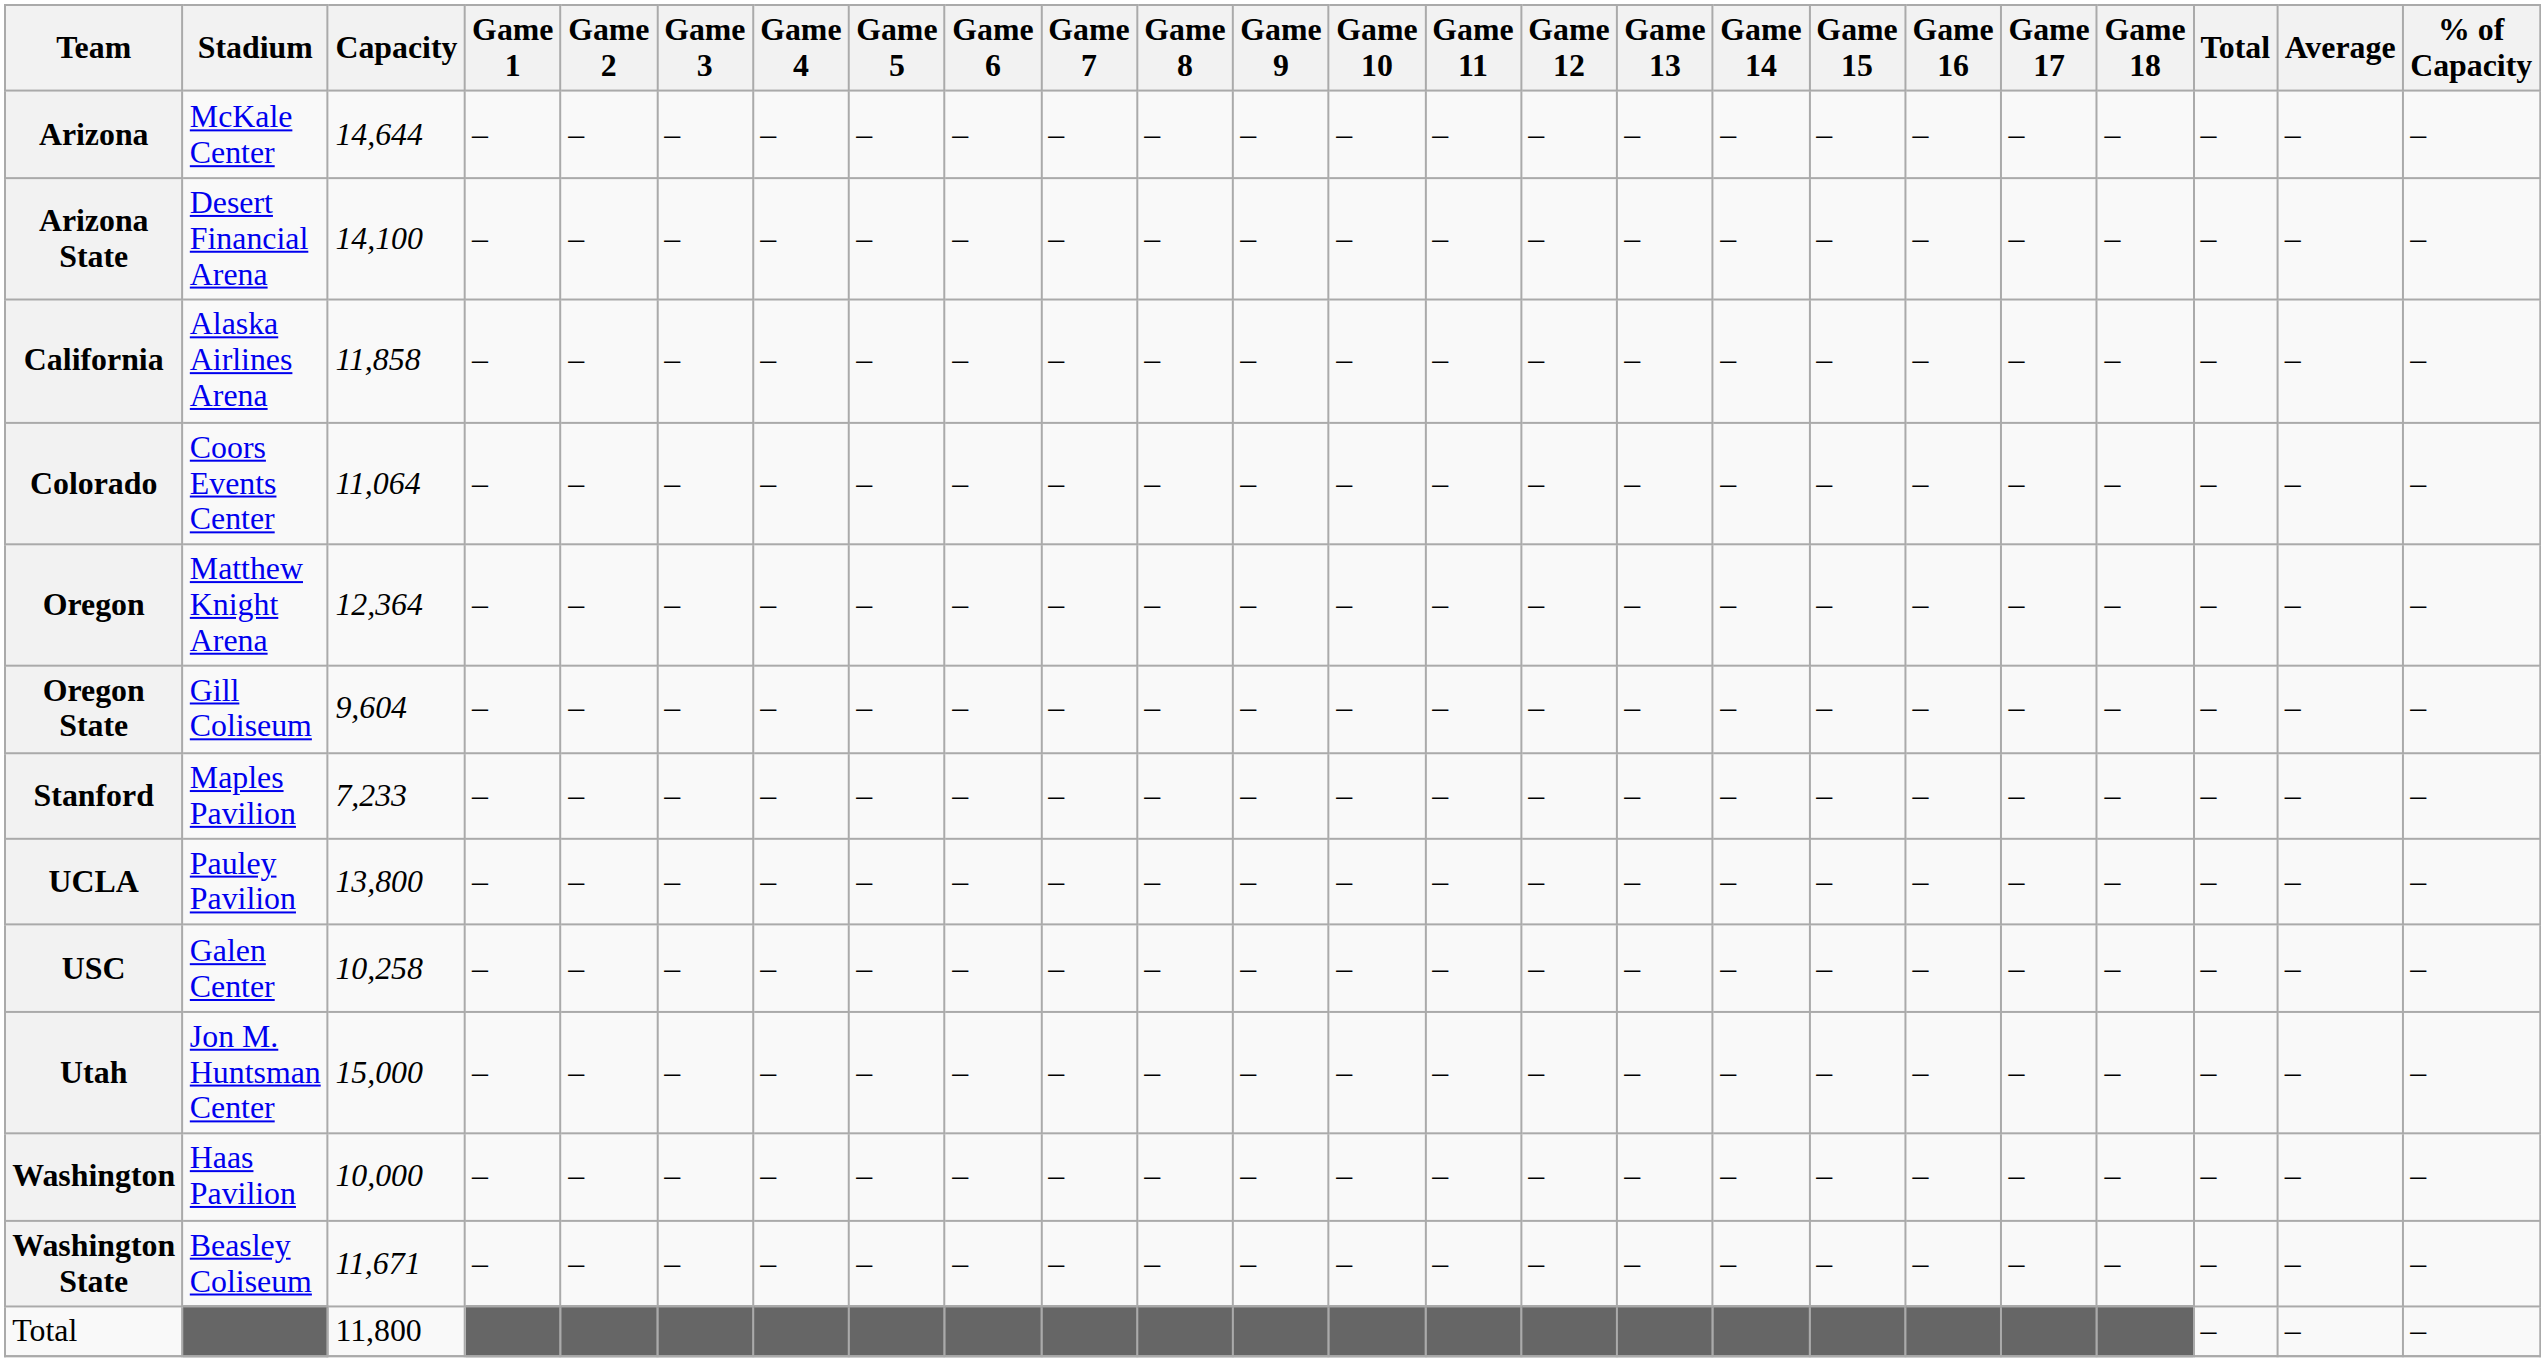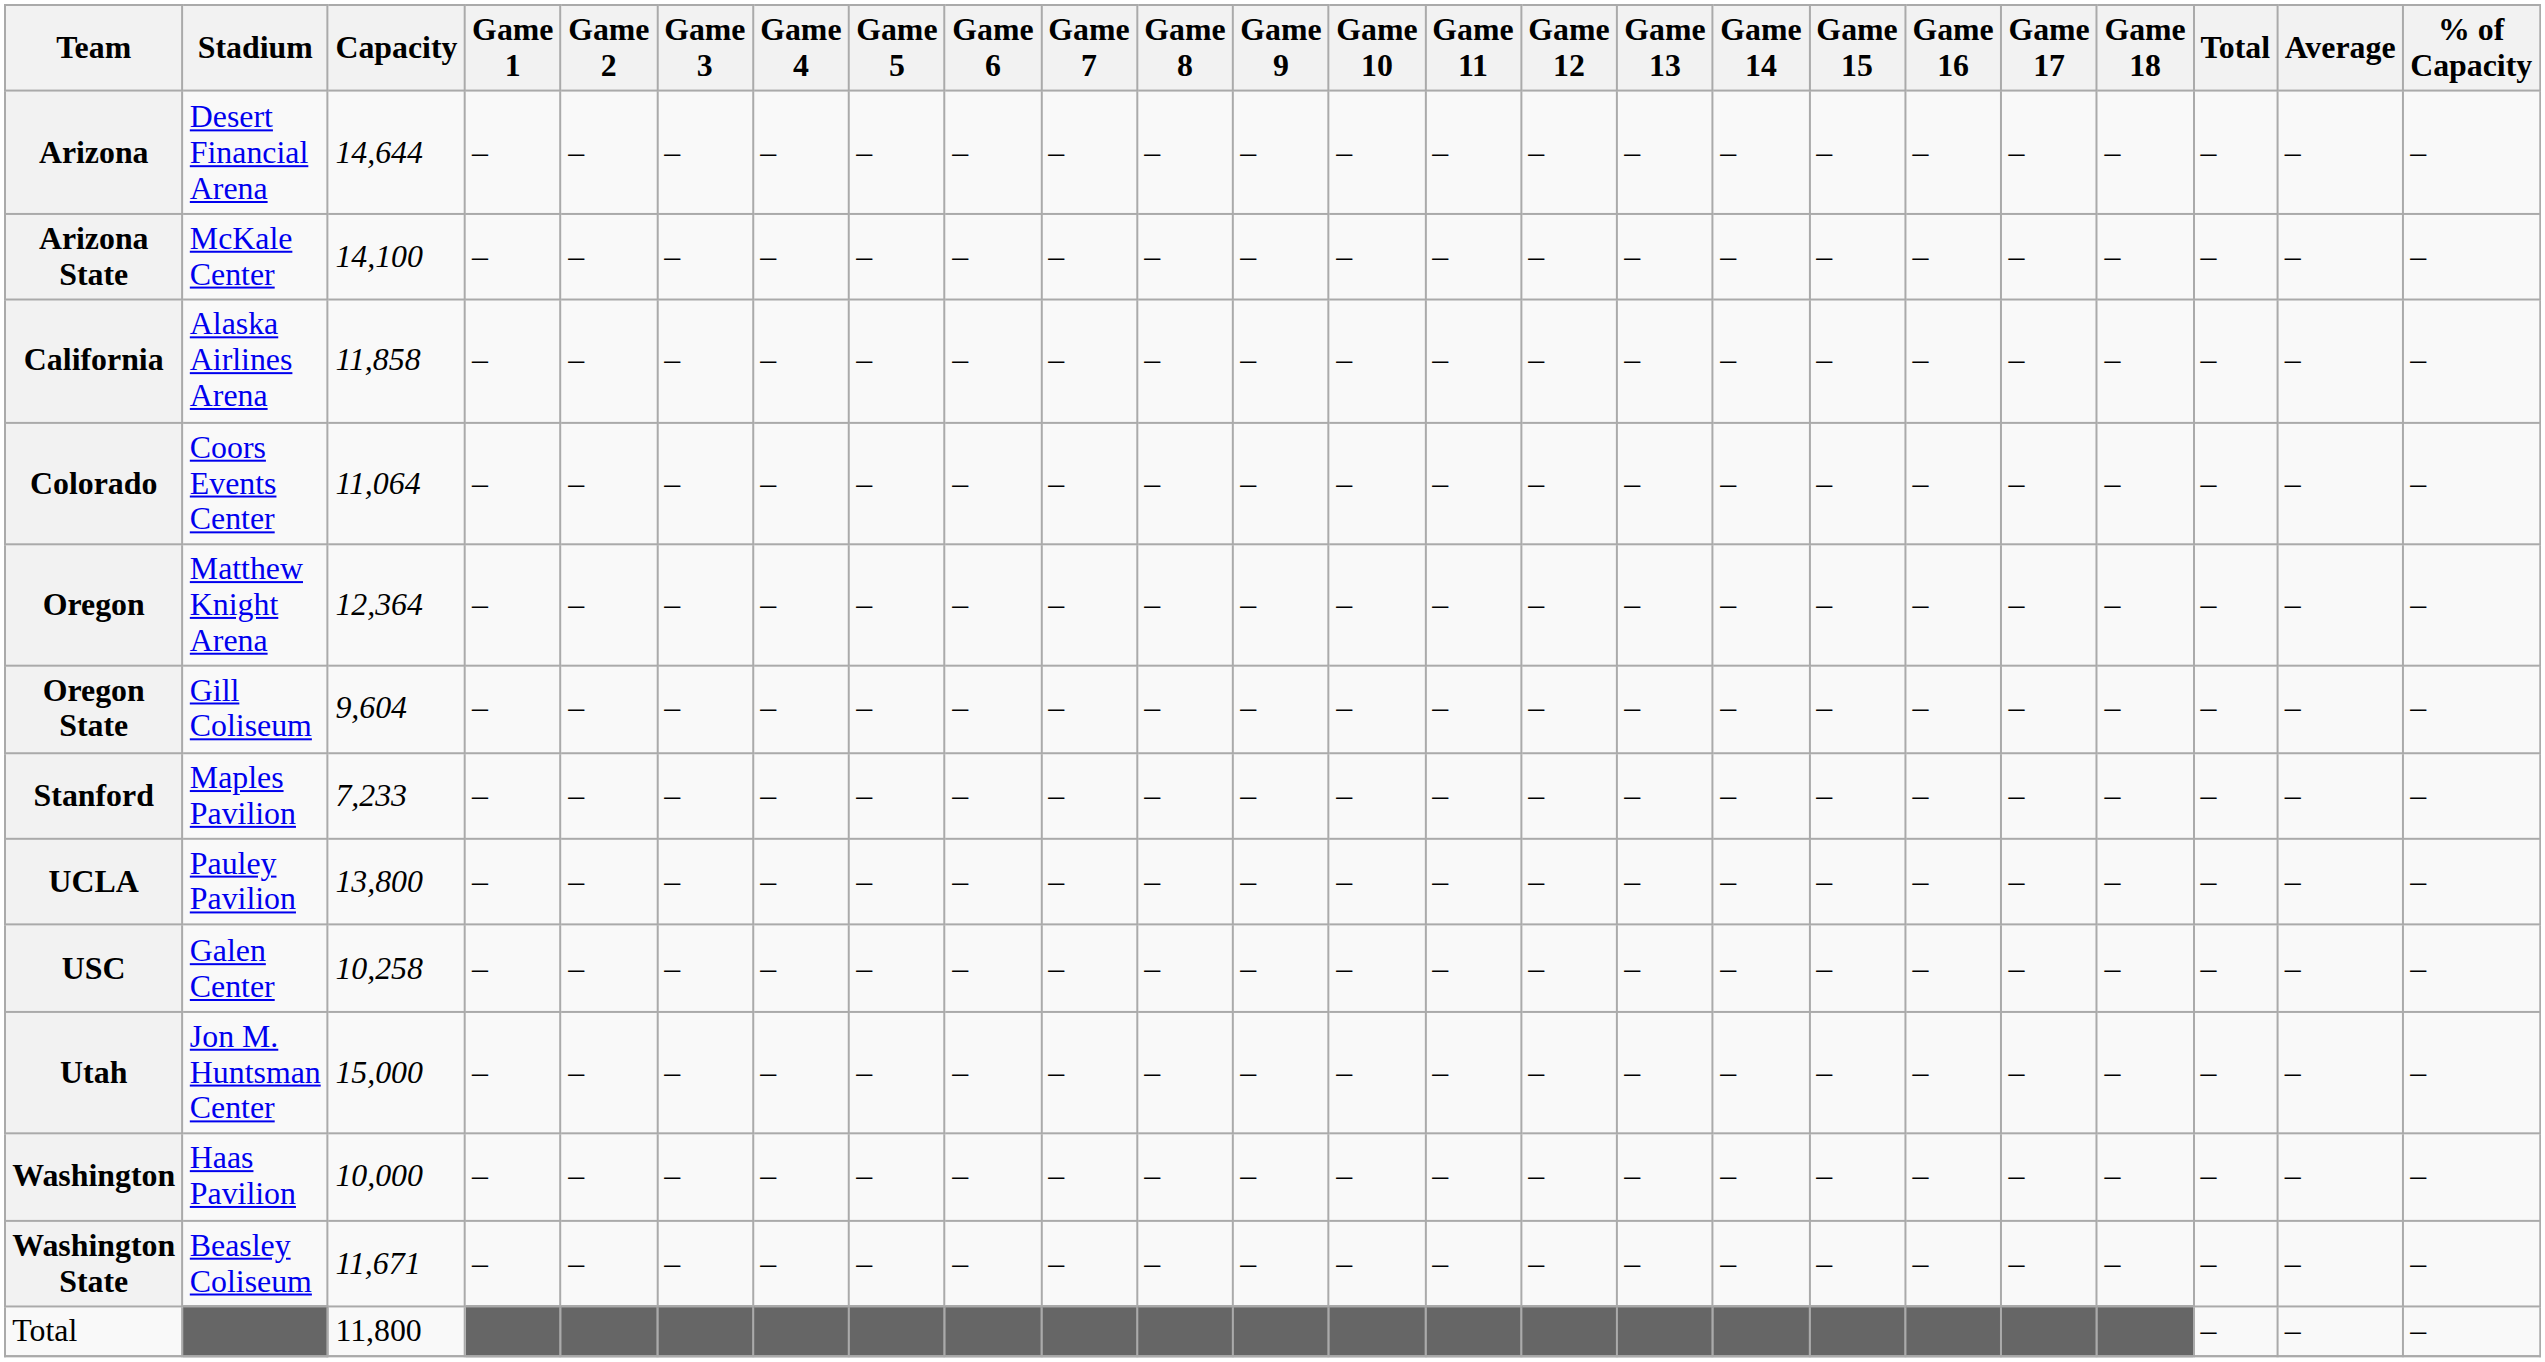 <table class="wikitable">
 <tr>
 <th>Team</th>
 <th>Stadium</th>
 <th>Capacity</th>
 <th>Game 1</th>
 <th>Game 2</th>
 <th>Game 3</th>
 <th>Game 4</th>
 <th>Game 5</th>
 <th>Game 6</th>
 <th>Game 7</th>
 <th>Game 8</th>
 <th>Game 9</th>
 <th>Game 10</th>
 <th>Game 11</th>
 <th>Game 12</th>
 <th>Game 13</th>
 <th>Game 14</th>
 <th>Game 15</th>
 <th>Game 16</th>
 <th>Game 17</th>
 <th>Game 18</th>
 <th>Total</th>
 <th>Average</th>
 <th>% of Capacity</th>
 </tr>
 <tr>
 <th style=>Arizona</th>
-<td><a href='#'>McKale Center</a></td>
+<td><a href='#'>Desert Financial Arena</a></td>
 <td><em>14,644</em></td>
 <td>–</td>
 <td>–</td>
 <td>–</td>
 <td>–</td>
 <td>–</td>
 <td>–</td>
 <td>–</td>
 <td>–</td>
 <td>–</td>
 <td>–</td>
 <td>–</td>
 <td>–</td>
 <td>–</td>
 <td>–</td>
 <td>–</td>
 <td>–</td>
 <td>–</td>
 <td>–</td>
 <td>–</td>
 <td>–</td>
 <td>–</td>
 </tr>
 <tr>
 <th style=>Arizona State</th>
-<td><a href='#'>Desert Financial Arena</a></td>
+<td><a href='#'>McKale Center</a></td>
 <td><em>14,100</em></td>
 <td>–</td>
 <td>–</td>
 <td>–</td>
 <td>–</td>
 <td>–</td>
 <td>–</td>
 <td>–</td>
 <td>–</td>
 <td>–</td>
 <td>–</td>
 <td>–</td>
 <td>–</td>
 <td>–</td>
 <td>–</td>
 <td>–</td>
 <td>–</td>
 <td>–</td>
 <td>–</td>
 <td>–</td>
 <td>–</td>
 <td>–</td>
 </tr>
 <tr>
 <th style=>California</th>
 <td><a href='#'>Alaska Airlines Arena</a></td>
 <td><em>11,858</em></td>
 <td>–</td>
 <td>–</td>
 <td>–</td>
 <td>–</td>
 <td>–</td>
 <td>–</td>
 <td>–</td>
 <td>–</td>
 <td>–</td>
 <td>–</td>
 <td>–</td>
 <td>–</td>
 <td>–</td>
 <td>–</td>
 <td>–</td>
 <td>–</td>
 <td>–</td>
 <td>–</td>
 <td>–</td>
 <td>–</td>
 <td>–</td>
 </tr>
 <tr>
 <th style=>Colorado</th>
 <td><a href='#'>Coors Events Center</a></td>
 <td><em>11,064</em></td>
 <td>–</td>
 <td>–</td>
 <td>–</td>
 <td>–</td>
 <td>–</td>
 <td>–</td>
 <td>–</td>
 <td>–</td>
 <td>–</td>
 <td>–</td>
 <td>–</td>
 <td>–</td>
 <td>–</td>
 <td>–</td>
 <td>–</td>
 <td>–</td>
 <td>–</td>
 <td>–</td>
 <td>–</td>
 <td>–</td>
 <td>–</td>
 </tr>
 <tr>
 <th style=>Oregon</th>
 <td><a href='#'>Matthew Knight Arena</a></td>
 <td><em>12,364</em></td>
 <td>–</td>
 <td>–</td>
 <td>–</td>
 <td>–</td>
 <td>–</td>
 <td>–</td>
 <td>–</td>
 <td>–</td>
 <td>–</td>
 <td>–</td>
 <td>–</td>
 <td>–</td>
 <td>–</td>
 <td>–</td>
 <td>–</td>
 <td>–</td>
 <td>–</td>
 <td>–</td>
 <td>–</td>
 <td>–</td>
 <td>–</td>
 </tr>
 <tr>
 <th style=>Oregon State</th>
 <td><a href='#'>Gill Coliseum</a></td>
 <td><em>9,604</em></td>
 <td>–</td>
 <td>–</td>
 <td>–</td>
 <td>–</td>
 <td>–</td>
 <td>–</td>
 <td>–</td>
 <td>–</td>
 <td>–</td>
 <td>–</td>
 <td>–</td>
 <td>–</td>
 <td>–</td>
 <td>–</td>
 <td>–</td>
 <td>–</td>
 <td>–</td>
 <td>–</td>
 <td>–</td>
 <td>–</td>
 <td>–</td>
 </tr>
 <tr>
 <th style=>Stanford</th>
 <td><a href='#'>Maples Pavilion</a></td>
 <td><em>7,233</em></td>
 <td>–</td>
 <td>–</td>
 <td>–</td>
 <td>–</td>
 <td>–</td>
 <td>–</td>
 <td>–</td>
 <td>–</td>
 <td>–</td>
 <td>–</td>
 <td>–</td>
 <td>–</td>
 <td>–</td>
 <td>–</td>
 <td>–</td>
 <td>–</td>
 <td>–</td>
 <td>–</td>
 <td>–</td>
 <td>–</td>
 <td>–</td>
 </tr>
 <tr>
 <th style=>UCLA</th>
 <td><a href='#'>Pauley Pavilion</a></td>
 <td><em>13,800</em></td>
 <td>–</td>
 <td>–</td>
 <td>–</td>
 <td>–</td>
 <td>–</td>
 <td>–</td>
 <td>–</td>
 <td>–</td>
 <td>–</td>
 <td>–</td>
 <td>–</td>
 <td>–</td>
 <td>–</td>
 <td>–</td>
 <td>–</td>
 <td>–</td>
 <td>–</td>
 <td>–</td>
 <td>–</td>
 <td>–</td>
 <td>–</td>
 </tr>
 <tr>
 <th style=>USC</th>
 <td><a href='#'>Galen Center</a></td>
 <td><em>10,258</em></td>
 <td>–</td>
 <td>–</td>
 <td>–</td>
 <td>–</td>
 <td>–</td>
 <td>–</td>
 <td>–</td>
 <td>–</td>
 <td>–</td>
 <td>–</td>
 <td>–</td>
 <td>–</td>
 <td>–</td>
 <td>–</td>
 <td>–</td>
 <td>–</td>
 <td>–</td>
 <td>–</td>
 <td>–</td>
 <td>–</td>
 <td>–</td>
 </tr>
 <tr>
 <th style=>Utah</th>
 <td><a href='#'>Jon M. Huntsman Center</a></td>
 <td><em>15,000</em></td>
 <td>–</td>
 <td>–</td>
 <td>–</td>
 <td>–</td>
 <td>–</td>
 <td>–</td>
 <td>–</td>
 <td>–</td>
 <td>–</td>
 <td>–</td>
 <td>–</td>
 <td>–</td>
 <td>–</td>
 <td>–</td>
 <td>–</td>
 <td>–</td>
 <td>–</td>
 <td>–</td>
 <td>–</td>
 <td>–</td>
 <td>–</td>
 </tr>
 <tr>
 <th style=>Washington</th>
 <td><a href='#'>Haas Pavilion</a></td>
 <td><em>10,000</em></td>
 <td>–</td>
 <td>–</td>
 <td>–</td>
 <td>–</td>
 <td>–</td>
 <td>–</td>
 <td>–</td>
 <td>–</td>
 <td>–</td>
 <td>–</td>
 <td>–</td>
 <td>–</td>
 <td>–</td>
 <td>–</td>
 <td>–</td>
 <td>–</td>
 <td>–</td>
 <td>–</td>
 <td>–</td>
 <td>–</td>
 <td>–</td>
 </tr>
 <tr>
 <th style=>Washington State</th>
 <td><a href='#'>Beasley Coliseum</a></td>
 <td><em>11,671</em></td>
 <td>–</td>
 <td>–</td>
 <td>–</td>
 <td>–</td>
 <td>–</td>
 <td>–</td>
 <td>–</td>
 <td>–</td>
 <td>–</td>
 <td>–</td>
 <td>–</td>
 <td>–</td>
 <td>–</td>
 <td>–</td>
 <td>–</td>
 <td>–</td>
 <td>–</td>
 <td>–</td>
 <td>–</td>
 <td>–</td>
 <td>–</td>
 </tr>
 <tr>
 <td>Total</td>
 <td style="background:#666666;"></td>
 <td>11,800</td>
 <td style="background:#666666;"></td>
 <td style="background:#666666;"></td>
 <td style="background:#666666;"></td>
 <td style="background:#666666;"></td>
 <td style="background:#666666;"></td>
 <td style="background:#666666;"></td>
 <td style="background:#666666;"></td>
 <td style="background:#666666;"></td>
 <td style="background:#666666;"></td>
 <td style="background:#666666;"></td>
 <td style="background:#666666;"></td>
 <td style="background:#666666;"></td>
 <td style="background:#666666;"></td>
 <td style="background:#666666;"></td>
 <td style="background:#666666;"></td>
 <td style="background:#666666;"></td>
 <td style="background:#666666;"></td>
 <td style="background:#666666;"></td>
 <td>–</td>
 <td>–</td>
 <td>–</td>
 </tr>
 <tr>
 </tr>
 </table>
